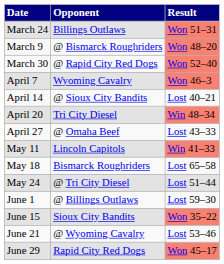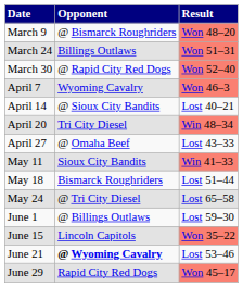 <table class="wikitable">
 <tr style="background:navy; color:white;">
 <td><strong>Date</strong></td>
 <td><strong>Opponent</strong></td>
 <td><strong>Result</strong></td>
 </tr>
+<tr>
+<td>March 9</td>
+<td>@ <a href='#'>Bismarck Roughriders</a></td>
+<td style="background:salmon;"><a href='#'>Won</a> 48–20</td>
+</tr>
 <tr style="background: #e3e3e3;">
 <td>March 24</td>
 <td><a href='#'>Billings Outlaws</a></td>
 <td style="background:salmon;"><a href='#'>Won</a> 51–31</td>
-</tr>
-<tr>
-<td>March 9</td>
-<td>@ <a href='#'>Bismarck Roughriders</a></td>
-<td style="background:salmon;"><a href='#'>Won</a> 48–20</td>
 </tr>
 <tr>
 <td>March 30</td>
 <td>@ <a href='#'>Rapid City Red Dogs</a></td>
 <td style="background:salmon;"><a href='#'>Won</a> 52–40</td>
 </tr>
 <tr style="background: #e3e3e3;">
 <td>April 7</td>
 <td><a href='#'>Wyoming Cavalry</a></td>
 <td style="background:salmon;"><a href='#'>Won</a> 46–3</td>
 </tr>
 <tr>
 <td>April 14</td>
 <td>@ <a href='#'>Sioux City Bandits</a></td>
 <td><a href='#'>Lost</a> 40–21</td>
 </tr>
 <tr style="background: #e3e3e3;">
 <td>April 20</td>
 <td><a href='#'>Tri City Diesel</a></td>
 <td style="background:salmon;"><a href='#'>Win</a> 48–34</td>
 </tr>
 <tr>
 <td>April 27</td>
 <td>@ <a href='#'>Omaha Beef</a></td>
 <td><a href='#'>Lost</a> 43–33</td>
 </tr>
 <tr style="background: #e3e3e3;">
 <td>May 11</td>
-<td><a href='#'>Lincoln Capitols</a></td>
+<td><a href='#'>Sioux City Bandits</a></td>
 <td style="background:salmon;"><a href='#'>Win</a> 41–33</td>
 </tr>
 <tr>
 <td>May 18</td>
 <td><a href='#'>Bismarck Roughriders</a></td>
-<td><a href='#'>Lost</a> 65–58</td>
+<td><a href='#'>Lost</a> 51–44</td>
 </tr>
 <tr style="background: #e3e3e3;">
 <td>May 24</td>
 <td>@ <a href='#'>Tri City Diesel</a></td>
-<td><a href='#'>Lost</a> 51–44</td>
+<td><a href='#'>Lost</a> 65–58</td>
 </tr>
 <tr>
 <td>June 1</td>
 <td>@ <a href='#'>Billings Outlaws</a></td>
 <td><a href='#'>Lost</a> 59–30</td>
 </tr>
 <tr style="background: #e3e3e3;">
 <td>June 15</td>
-<td><a href='#'>Sioux City Bandits</a></td>
+<td><a href='#'>Lincoln Capitols</a></td>
 <td style="background:salmon;"><a href='#'>Won</a> 35–22</td>
 </tr>
 <tr>
 <td>June 21</td>
-<td>@ <a href='#'>Wyoming Cavalry</a></td>
+<td><strong>@ <a href='#'>Wyoming Cavalry</a></strong></td>
 <td><a href='#'>Lost</a> 53–46</td>
 </tr>
 <tr style="background: #e3e3e3;">
 <td>June 29</td>
 <td><a href='#'>Rapid City Red Dogs</a></td>
 <td style="background:salmon;"><a href='#'>Won</a> 45–17</td>
 </tr>
 </table>
